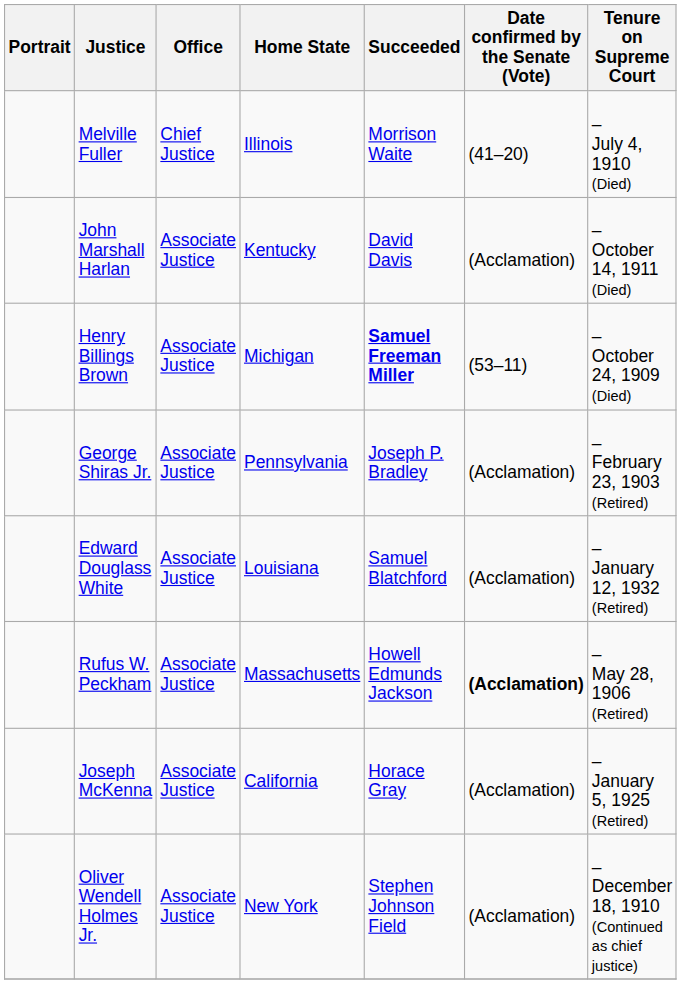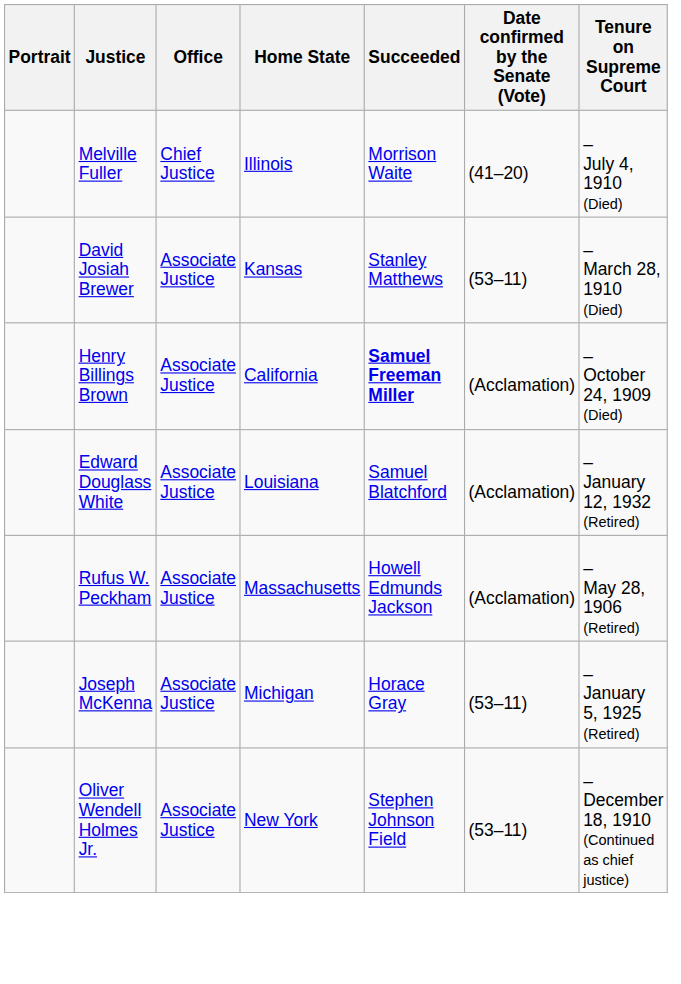 <table class="wikitable sortable">
 <tr>
 <th scope="col" style="width: 10px;">Portrait</th>
 <th scope="col" style="width: 10px;">Justice</th>
 <th scope="col" style="width: 10px;">Office</th>
 <th scope="col" style="width: 10px;">Home State</th>
 <th scope="col" style="width: 10px;">Succeeded</th>
 <th scope="col" style="width: 10px;">Date confirmed by the Senate<br>(Vote)</th>
 <th scope="col" style="width: 10px;">Tenure on Supreme Court</th>
 </tr>
 <tr>
 <td></td>
 <td><a href='#'>Melville Fuller</a></td>
 <td><a href='#'>Chief Justice</a></td>
 <td><a href='#'>Illinois</a></td>
 <td><a href='#'>Morrison Waite</a></td>
 <td><br>(41–20)</td>
 <td><br>–<br>July 4, 1910<br><small>(Died)</small></td>
 </tr>
 <tr>
 <td></td>
-<td><a href='#'>John Marshall Harlan</a></td>
+<td><a href='#'>David Josiah Brewer</a></td>
 <td><a href='#'>Associate Justice</a></td>
-<td><a href='#'>Kentucky</a></td>
-<td><a href='#'>David Davis</a></td>
-<td><br>(Acclamation)</td>
-<td><br>–<br>October 14, 1911<br><small>(Died)</small></td>
+<td><a href='#'>Kansas</a></td>
+<td><a href='#'>Stanley Matthews</a></td>
+<td><br>(53–11)</td>
+<td><br>–<br>March 28, 1910<br><small>(Died)</small></td>
 </tr>
 <tr>
 <td></td>
 <td><a href='#'>Henry Billings Brown</a></td>
 <td><a href='#'>Associate Justice</a></td>
-<td><a href='#'>Michigan</a></td>
+<td><a href='#'>California</a></td>
 <td><strong><a href='#'>Samuel Freeman Miller</a></strong></td>
-<td><br>(53–11)</td>
+<td><br>(Acclamation)</td>
 <td><br>–<br>October 24, 1909<br><small>(Died)</small></td>
-</tr>
-<tr>
-<td></td>
-<td><a href='#'>George Shiras Jr.</a></td>
-<td><a href='#'>Associate Justice</a></td>
-<td><a href='#'>Pennsylvania</a></td>
-<td><a href='#'>Joseph P. Bradley</a></td>
-<td><br>(Acclamation)</td>
-<td><br>–<br>February 23, 1903<br><small>(Retired)</small></td>
 </tr>
 <tr>
 <td></td>
 <td><a href='#'>Edward Douglass White</a></td>
 <td><a href='#'>Associate Justice</a></td>
 <td><a href='#'>Louisiana</a></td>
 <td><a href='#'>Samuel Blatchford</a></td>
 <td><br>(Acclamation)</td>
 <td><br>–<br>January 12, 1932<br><small>(Retired)</small></td>
 </tr>
 <tr>
 <td></td>
 <td><a href='#'>Rufus W. Peckham</a></td>
 <td><a href='#'>Associate Justice</a></td>
 <td><a href='#'>Massachusetts</a></td>
 <td><a href='#'>Howell Edmunds Jackson</a></td>
-<td><strong><br>(Acclamation)</strong></td>
+<td><br>(Acclamation)</td>
 <td><br>–<br>May 28, 1906<br><small>(Retired)</small></td>
 </tr>
 <tr>
 <td></td>
 <td><a href='#'>Joseph McKenna</a></td>
 <td><a href='#'>Associate Justice</a></td>
-<td><a href='#'>California</a></td>
+<td><a href='#'>Michigan</a></td>
 <td><a href='#'>Horace Gray</a></td>
-<td><br>(Acclamation)</td>
+<td><br>(53–11)</td>
 <td><br>–<br>January 5, 1925<br><small>(Retired)</small></td>
 </tr>
 <tr>
 <td></td>
 <td><a href='#'>Oliver Wendell Holmes Jr.</a></td>
 <td><a href='#'>Associate Justice</a></td>
 <td><a href='#'>New York</a></td>
 <td><a href='#'>Stephen Johnson Field</a></td>
-<td><br>(Acclamation)</td>
+<td><br>(53–11)</td>
 <td><br>–<br>December 18, 1910<br><small>(Continued as chief justice)</small></td>
 </tr>
 <tr>
 </tr>
 </table>
